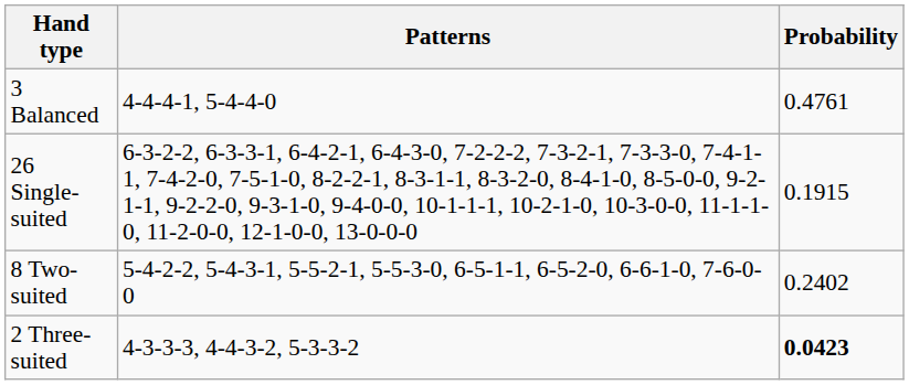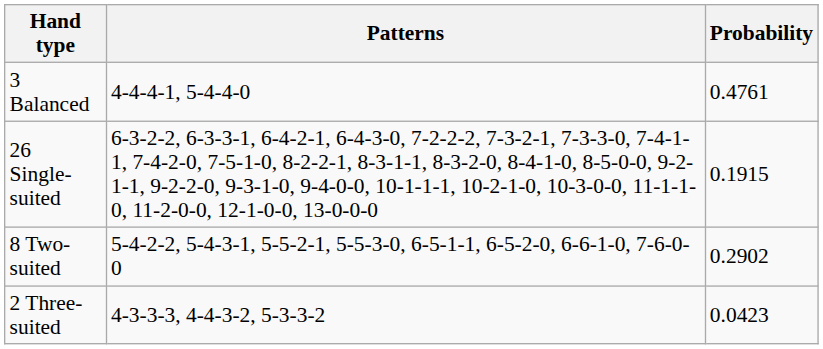 <table class=wikitable>
 <tr>
 <th>Hand type</th>
 <th>Patterns</th>
 <th>Probability</th>
 </tr>
 <tr>
 <td>3 Balanced</td>
 <td>4-4-4-1, 5-4-4-0</td>
 <td>0.4761</td>
 </tr>
 <tr>
 <td>26<br>Single-suited</td>
 <td>6-3-2-2, 6-3-3-1, 6-4-2-1, 6-4-3-0, 7-2-2-2, 7-3-2-1, 7-3-3-0, 7-4-1-1, 7-4-2-0, 7-5-1-0, 8-2-2-1, 8-3-1-1, 8-3-2-0, 8-4-1-0, 8-5-0-0, 9-2-1-1, 9-2-2-0, 9-3-1-0, 9-4-0-0, 10-1-1-1, 10-2-1-0, 10-3-0-0, 11-1-1-0, 11-2-0-0, 12-1-0-0, 13-0-0-0</td>
 <td>0.1915</td>
 </tr>
 <tr>
 <td>8 Two-suited</td>
 <td>5-4-2-2, 5-4-3-1, 5-5-2-1, 5-5-3-0, 6-5-1-1, 6-5-2-0, 6-6-1-0, 7-6-0-0</td>
-<td>0.2402</td>
+<td>0.2902</td>
 </tr>
 <tr>
 <td>2 Three-suited</td>
 <td>4-3-3-3, 4-4-3-2, 5-3-3-2</td>
-<td><strong>0.0423</strong></td>
+<td>0.0423</td>
 </tr>
 </table>
